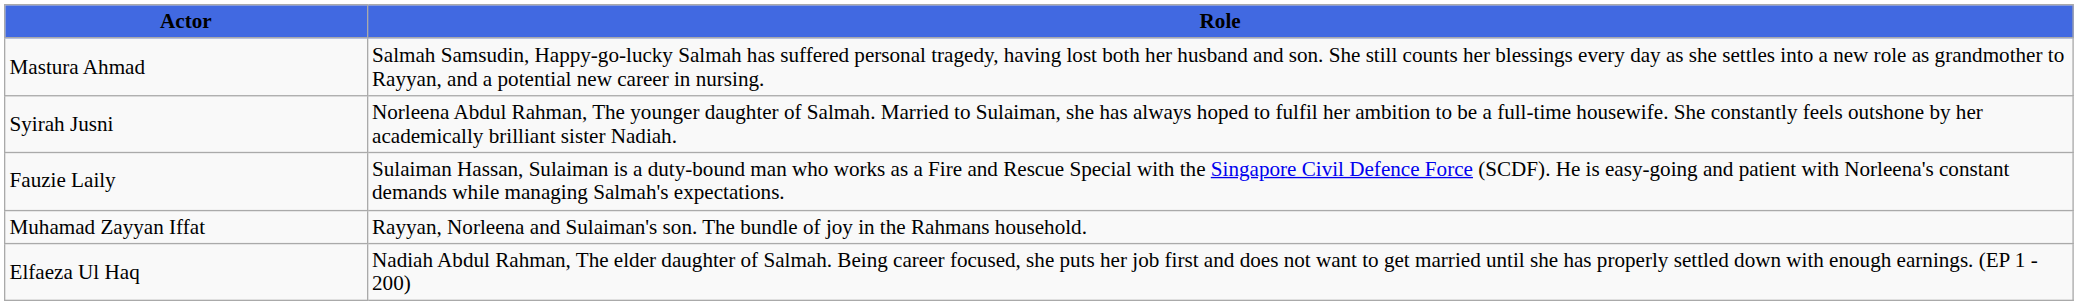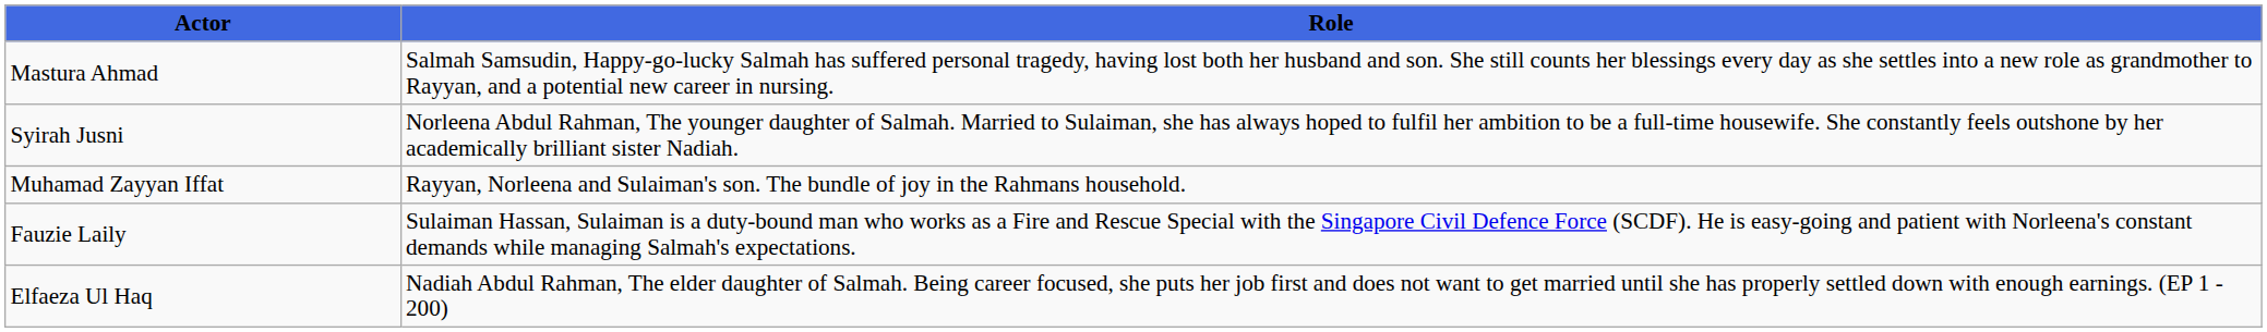 <table class="wikitable">
 <tr>
 <th style="background:RoyalBlue; width:17%">Actor</th>
 <th style="background:RoyalBlue; width:80%">Role</th>
 </tr>
 <tr>
 <td>Mastura Ahmad</td>
 <td>Salmah Samsudin, Happy-go-lucky Salmah has suffered personal tragedy, having lost both her husband and son. She still counts her blessings every day as she settles into a new role as grandmother to Rayyan, and a potential new career in nursing.</td>
 </tr>
 <tr>
 <td>Syirah Jusni</td>
 <td>Norleena Abdul Rahman, The younger daughter of Salmah. Married to Sulaiman, she has always hoped to fulfil her ambition to be a full-time housewife. She constantly feels outshone by her academically brilliant sister Nadiah.</td>
 </tr>
 <tr>
+<td>Muhamad Zayyan Iffat</td>
+<td>Rayyan, Norleena and Sulaiman's son. The bundle of joy in the Rahmans household.</td>
+</tr>
+<tr>
 <td>Fauzie Laily</td>
 <td>Sulaiman Hassan, Sulaiman is a duty-bound man who works as a Fire and Rescue Special with the <a href='#'>Singapore Civil Defence Force</a> (SCDF). He is easy-going and patient with Norleena's constant demands while managing Salmah's expectations.</td>
-</tr>
-<tr>
-<td>Muhamad Zayyan Iffat</td>
-<td>Rayyan, Norleena and Sulaiman's son. The bundle of joy in the Rahmans household.</td>
 </tr>
 <tr>
 <td>Elfaeza Ul Haq</td>
 <td>Nadiah Abdul Rahman, The elder daughter of Salmah. Being career focused, she puts her job first and does not want to get married until she has properly settled down with enough earnings. (EP 1 - 200)</td>
 </tr>
 </table>
